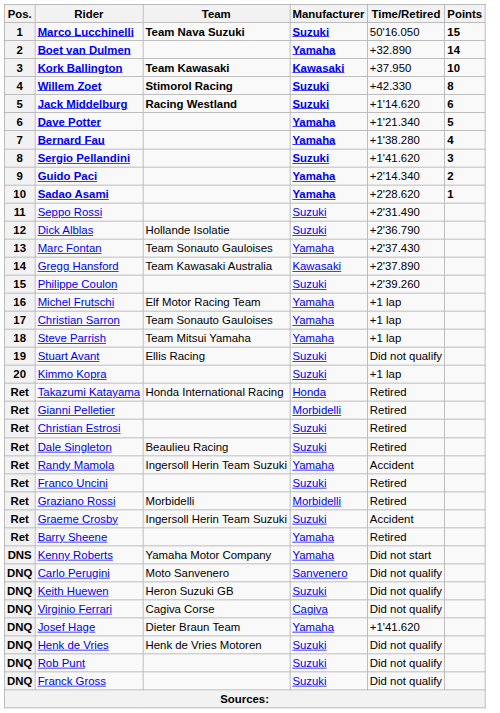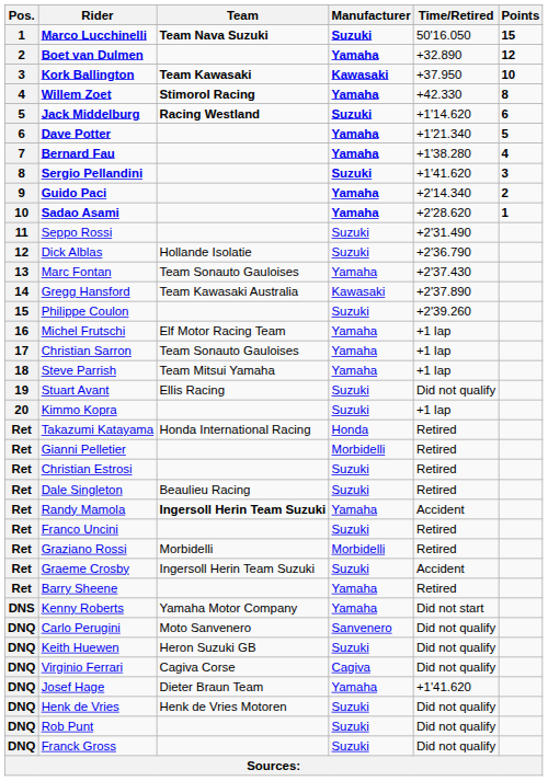 <table class="wikitable" style="font-size: 95%;">
 <tr>
 <th>Pos.</th>
 <th>Rider</th>
 <th>Team</th>
 <th>Manufacturer</th>
 <th>Time/Retired</th>
 <th>Points</th>
 </tr>
 <tr>
 <th>1</th>
 <td> <strong><a href='#'>Marco Lucchinelli</a></strong></td>
 <td><strong>Team Nava Suzuki</strong></td>
 <td><strong><a href='#'>Suzuki</a></strong></td>
 <td>50'16.050</td>
 <td><strong>15</strong></td>
 </tr>
 <tr>
 <th>2</th>
 <td> <strong><a href='#'>Boet van Dulmen</a></strong></td>
 <td></td>
 <td><strong><a href='#'>Yamaha</a></strong></td>
 <td>+32.890</td>
-<td><strong>14</strong></td>
+<td><strong>12</strong></td>
 </tr>
 <tr>
 <th>3</th>
 <td> <strong><a href='#'>Kork Ballington</a></strong></td>
 <td><strong>Team Kawasaki</strong></td>
 <td><strong><a href='#'>Kawasaki</a></strong></td>
 <td>+37.950</td>
 <td><strong>10</strong></td>
 </tr>
 <tr>
 <th>4</th>
 <td> <strong><a href='#'>Willem Zoet</a></strong></td>
 <td><strong>Stimorol Racing</strong></td>
-<td><strong><a href='#'>Suzuki</a></strong></td>
+<td><strong><a href='#'>Yamaha</a></strong></td>
 <td>+42.330</td>
 <td><strong>8</strong></td>
 </tr>
 <tr>
 <th>5</th>
 <td> <strong><a href='#'>Jack Middelburg</a></strong></td>
 <td><strong>Racing Westland</strong></td>
 <td><strong><a href='#'>Suzuki</a></strong></td>
 <td>+1'14.620</td>
 <td><strong>6</strong></td>
 </tr>
 <tr>
 <th>6</th>
 <td> <strong><a href='#'>Dave Potter</a></strong></td>
 <td></td>
 <td><strong><a href='#'>Yamaha</a></strong></td>
 <td>+1'21.340</td>
 <td><strong>5</strong></td>
 </tr>
 <tr>
 <th>7</th>
 <td> <strong><a href='#'>Bernard Fau</a></strong></td>
 <td></td>
 <td><strong><a href='#'>Yamaha</a></strong></td>
 <td>+1'38.280</td>
 <td><strong>4</strong></td>
 </tr>
 <tr>
 <th>8</th>
 <td> <strong><a href='#'>Sergio Pellandini</a></strong></td>
 <td></td>
 <td><strong><a href='#'>Suzuki</a></strong></td>
 <td>+1'41.620</td>
 <td><strong>3</strong></td>
 </tr>
 <tr>
 <th>9</th>
 <td> <strong><a href='#'>Guido Paci</a></strong></td>
 <td></td>
 <td><strong><a href='#'>Yamaha</a></strong></td>
 <td>+2'14.340</td>
 <td><strong>2</strong></td>
 </tr>
 <tr>
 <th>10</th>
 <td> <strong><a href='#'>Sadao Asami</a></strong></td>
 <td></td>
 <td><strong><a href='#'>Yamaha</a></strong></td>
 <td>+2'28.620</td>
 <td><strong>1</strong></td>
 </tr>
 <tr>
 <th>11</th>
 <td> <a href='#'>Seppo Rossi</a></td>
 <td></td>
 <td><a href='#'>Suzuki</a></td>
 <td>+2'31.490</td>
 <td></td>
 </tr>
 <tr>
 <th>12</th>
 <td> <a href='#'>Dick Alblas</a></td>
 <td>Hollande Isolatie</td>
 <td><a href='#'>Suzuki</a></td>
 <td>+2'36.790</td>
 <td></td>
 </tr>
 <tr>
 <th>13</th>
 <td> <a href='#'>Marc Fontan</a></td>
 <td>Team Sonauto Gauloises</td>
 <td><a href='#'>Yamaha</a></td>
 <td>+2'37.430</td>
 <td></td>
 </tr>
 <tr>
 <th>14</th>
 <td> <a href='#'>Gregg Hansford</a></td>
 <td>Team Kawasaki Australia</td>
 <td><a href='#'>Kawasaki</a></td>
 <td>+2'37.890</td>
 <td></td>
 </tr>
 <tr>
 <th>15</th>
 <td> <a href='#'>Philippe Coulon</a></td>
 <td></td>
 <td><a href='#'>Suzuki</a></td>
 <td>+2'39.260</td>
 <td></td>
 </tr>
 <tr>
 <th>16</th>
 <td> <a href='#'>Michel Frutschi</a></td>
 <td>Elf Motor Racing Team</td>
 <td><a href='#'>Yamaha</a></td>
 <td>+1 lap</td>
 <td></td>
 </tr>
 <tr>
 <th>17</th>
 <td> <a href='#'>Christian Sarron</a></td>
 <td>Team Sonauto Gauloises</td>
 <td><a href='#'>Yamaha</a></td>
 <td>+1 lap</td>
 <td></td>
 </tr>
 <tr>
 <th>18</th>
 <td> <a href='#'>Steve Parrish</a></td>
 <td>Team Mitsui Yamaha</td>
 <td><a href='#'>Yamaha</a></td>
 <td>+1 lap</td>
 <td></td>
 </tr>
 <tr>
 <th>19</th>
 <td> <a href='#'>Stuart Avant</a></td>
 <td>Ellis Racing</td>
 <td><a href='#'>Suzuki</a></td>
 <td>Did not qualify</td>
 <td></td>
 </tr>
 <tr>
 <th>20</th>
 <td> <a href='#'>Kimmo Kopra</a></td>
 <td></td>
 <td><a href='#'>Suzuki</a></td>
 <td>+1 lap</td>
 <td></td>
 </tr>
 <tr>
 <th>Ret</th>
 <td> <a href='#'>Takazumi Katayama</a></td>
 <td>Honda International Racing</td>
 <td><a href='#'>Honda</a></td>
 <td>Retired</td>
 <td></td>
 </tr>
 <tr>
 <th>Ret</th>
 <td> <a href='#'>Gianni Pelletier</a></td>
 <td></td>
 <td><a href='#'>Morbidelli</a></td>
 <td>Retired</td>
 <td></td>
 </tr>
 <tr>
 <th>Ret</th>
 <td> <a href='#'>Christian Estrosi</a></td>
 <td></td>
 <td><a href='#'>Suzuki</a></td>
 <td>Retired</td>
 <td></td>
 </tr>
 <tr>
 <th>Ret</th>
 <td> <a href='#'>Dale Singleton</a></td>
 <td>Beaulieu Racing</td>
 <td><a href='#'>Suzuki</a></td>
 <td>Retired</td>
 <td></td>
 </tr>
 <tr>
 <th>Ret</th>
 <td> <a href='#'>Randy Mamola</a></td>
-<td>Ingersoll Herin Team Suzuki</td>
+<td><strong>Ingersoll Herin Team Suzuki</strong></td>
 <td><a href='#'>Yamaha</a></td>
 <td>Accident</td>
 <td></td>
 </tr>
 <tr>
 <th>Ret</th>
 <td> <a href='#'>Franco Uncini</a></td>
 <td></td>
 <td><a href='#'>Suzuki</a></td>
 <td>Retired</td>
 <td></td>
 </tr>
 <tr>
 <th>Ret</th>
 <td> <a href='#'>Graziano Rossi</a></td>
 <td>Morbidelli</td>
 <td><a href='#'>Morbidelli</a></td>
 <td>Retired</td>
 <td></td>
 </tr>
 <tr>
 <th>Ret</th>
 <td> <a href='#'>Graeme Crosby</a></td>
 <td>Ingersoll Herin Team Suzuki</td>
 <td><a href='#'>Suzuki</a></td>
 <td>Accident</td>
 <td></td>
 </tr>
 <tr>
 <th>Ret</th>
 <td> <a href='#'>Barry Sheene</a></td>
 <td></td>
 <td><a href='#'>Yamaha</a></td>
 <td>Retired</td>
 <td></td>
 </tr>
 <tr>
 <th>DNS</th>
 <td> <a href='#'>Kenny Roberts</a></td>
 <td>Yamaha Motor Company</td>
 <td><a href='#'>Yamaha</a></td>
 <td>Did not start</td>
 <td></td>
 </tr>
 <tr>
 <th>DNQ</th>
 <td> <a href='#'>Carlo Perugini</a></td>
 <td>Moto Sanvenero</td>
 <td><a href='#'>Sanvenero</a></td>
 <td>Did not qualify</td>
 <td></td>
 </tr>
 <tr>
 <th>DNQ</th>
 <td> <a href='#'>Keith Huewen</a></td>
 <td>Heron Suzuki GB</td>
 <td><a href='#'>Suzuki</a></td>
 <td>Did not qualify</td>
 <td></td>
 </tr>
 <tr>
 <th>DNQ</th>
 <td> <a href='#'>Virginio Ferrari</a></td>
 <td>Cagiva Corse</td>
 <td><a href='#'>Cagiva</a></td>
 <td>Did not qualify</td>
 <td></td>
 </tr>
 <tr>
 <th>DNQ</th>
 <td> <a href='#'>Josef Hage</a></td>
 <td>Dieter Braun Team</td>
 <td><a href='#'>Yamaha</a></td>
 <td>+1'41.620</td>
 <td></td>
 </tr>
 <tr>
 <th>DNQ</th>
 <td> <a href='#'>Henk de Vries</a></td>
 <td>Henk de Vries Motoren</td>
 <td><a href='#'>Suzuki</a></td>
 <td>Did not qualify</td>
 <td></td>
 </tr>
 <tr>
 <th>DNQ</th>
 <td> <a href='#'>Rob Punt</a></td>
 <td></td>
 <td><a href='#'>Suzuki</a></td>
 <td>Did not qualify</td>
 <td></td>
 </tr>
 <tr>
 <th>DNQ</th>
 <td> <a href='#'>Franck Gross</a></td>
 <td></td>
 <td><a href='#'>Suzuki</a></td>
 <td>Did not qualify</td>
 <td></td>
 </tr>
 <tr>
 <th colspan=8>Sources:</th>
 </tr>
 </table>
